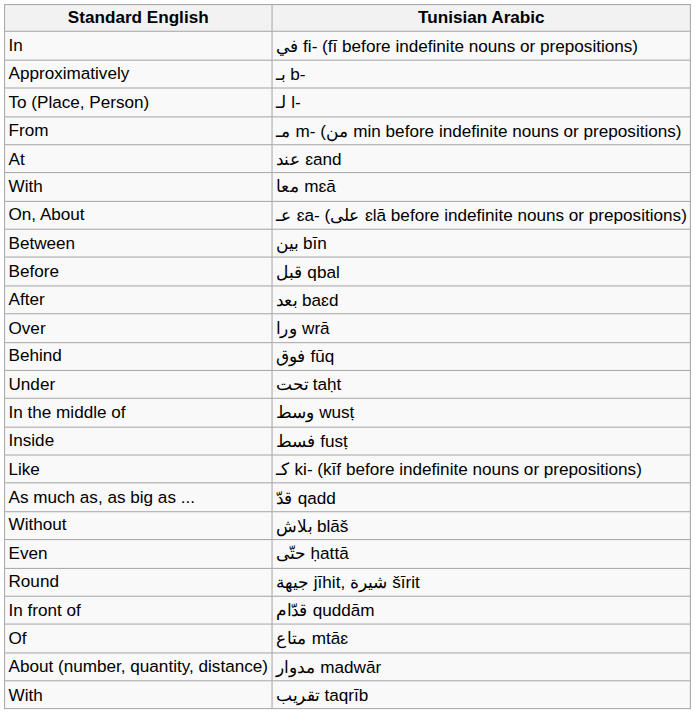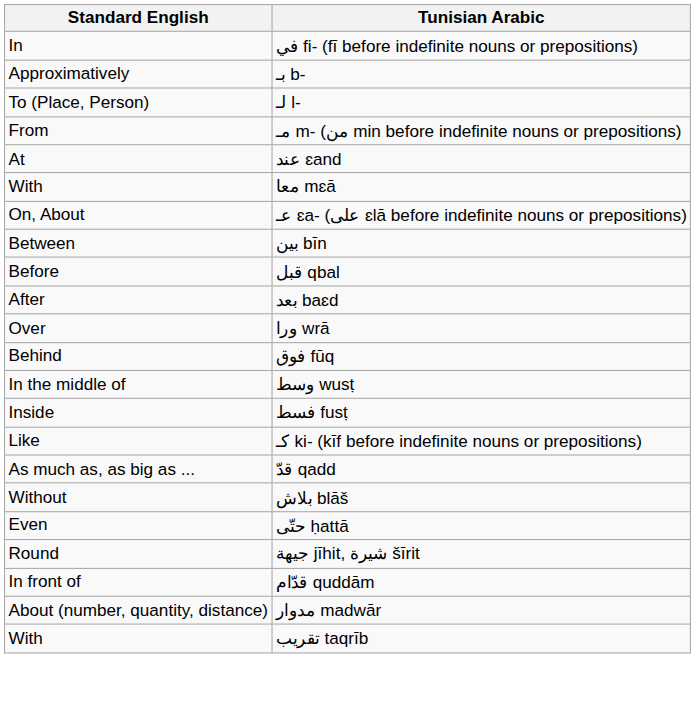 <table class="wikitable">
 <tr>
 <th>Standard English</th>
 <th>Tunisian Arabic</th>
 </tr>
 <tr>
 <td>In</td>
 <td>في fi- (fī before indefinite nouns or prepositions)</td>
 </tr>
 <tr>
 <td>Approximatively</td>
 <td>بـ b-</td>
 </tr>
 <tr>
 <td>To (Place, Person)</td>
 <td>لـ l-</td>
 </tr>
 <tr>
 <td>From</td>
 <td>مـ m- (من min before indefinite nouns or prepositions)</td>
 </tr>
 <tr>
 <td>At</td>
 <td>عند ɛand</td>
 </tr>
 <tr>
 <td>With</td>
 <td>معا mɛā</td>
 </tr>
 <tr>
 <td>On, About</td>
 <td>عـ ɛa- (على ɛlā before indefinite nouns or prepositions)</td>
 </tr>
 <tr>
 <td>Between</td>
 <td>بين bīn</td>
 </tr>
 <tr>
 <td>Before</td>
 <td>قبل qbal</td>
 </tr>
 <tr>
 <td>After</td>
 <td>بعد baɛd</td>
 </tr>
 <tr>
 <td>Over</td>
 <td>ورا wrā</td>
 </tr>
 <tr>
 <td>Behind</td>
 <td>فوق fūq</td>
 </tr>
 <tr>
-<td>Under</td>
-<td>تحت taḥt</td>
-</tr>
-<tr>
 <td>In the middle of</td>
 <td>وسط wusṭ</td>
 </tr>
 <tr>
 <td>Inside</td>
 <td>فسط fusṭ</td>
 </tr>
 <tr>
 <td>Like</td>
 <td>كـ ki- (kīf before indefinite nouns or prepositions)</td>
 </tr>
 <tr>
 <td>As much as, as big as ...</td>
 <td>قدّ qadd</td>
 </tr>
 <tr>
 <td>Without</td>
 <td>بلاش blāš</td>
 </tr>
 <tr>
 <td>Even</td>
 <td>حتّى ḥattā</td>
 </tr>
 <tr>
 <td>Round</td>
 <td>جيهة jīhit, شيرة šīrit</td>
 </tr>
 <tr>
 <td>In front of</td>
 <td>قدّام quddām</td>
 </tr>
 <tr>
-<td>Of</td>
-<td>متاع mtāɛ</td>
-</tr>
-<tr>
 <td>About (number, quantity, distance)</td>
 <td>مدوار madwār</td>
 </tr>
 <tr>
 <td>With</td>
 <td>تقريب taqrīb</td>
 </tr>
 </table>
